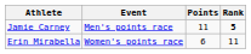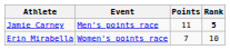 <table class=wikitable style=font-size:90%;text-align:center>
 <tr>
 <th>Athlete</th>
 <th>Event</th>
 <th>Points</th>
 <th>Rank</th>
 </tr>
 <tr>
 <td align=left><a href='#'>Jamie Carney</a></td>
 <td align=left><a href='#'>Men's points race</a></td>
 <td>11</td>
 <td><strong>5</strong></td>
 </tr>
 <tr>
 <td align=left><a href='#'>Erin Mirabella</a></td>
 <td align=left><a href='#'>Women's points race</a></td>
-<td>6</td>
-<td>11</td>
+<td>7</td>
+<td>10</td>
 </tr>
 </table>
